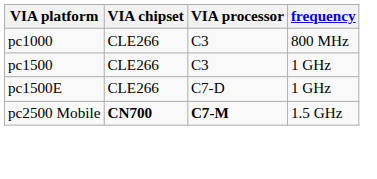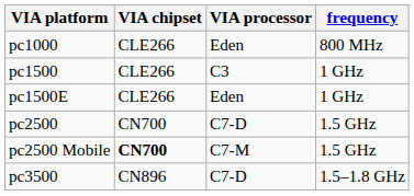 <table class="wikitable" border="1">
 <tr>
 <th>VIA platform</th>
 <th>VIA chipset</th>
 <th>VIA processor</th>
 <th><a href='#'>frequency</a></th>
 </tr>
 <tr>
 <td>pc1000</td>
 <td>CLE266</td>
-<td>C3</td>
+<td>Eden</td>
 <td>800 MHz</td>
 </tr>
 <tr>
 <td>pc1500</td>
 <td>CLE266</td>
 <td>C3</td>
 <td>1 GHz</td>
 </tr>
 <tr>
 <td>pc1500E</td>
 <td>CLE266</td>
+<td>Eden</td>
+<td>1 GHz</td>
+</tr>
+<tr>
+<td>pc2500</td>
+<td>CN700</td>
 <td>C7-D</td>
-<td>1 GHz</td>
+<td>1.5 GHz</td>
 </tr>
 <tr>
 <td>pc2500 Mobile</td>
 <td><strong>CN700</strong></td>
-<td><strong>C7-M</strong></td>
+<td>C7-M</td>
 <td>1.5 GHz</td>
 </tr>
+<tr>
+<td>pc3500</td>
+<td>CN896</td>
+<td>C7-D</td>
+<td>1.5–1.8 GHz</td>
+</tr>
 </table>
